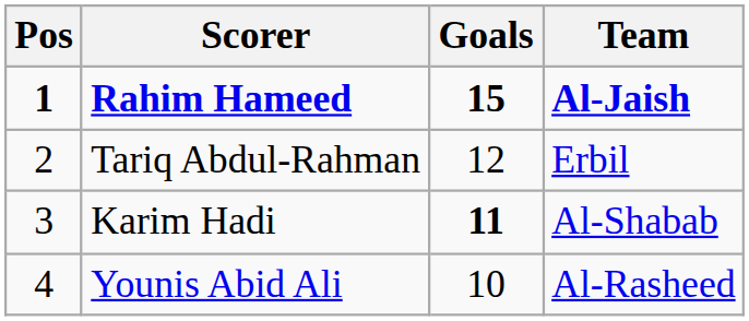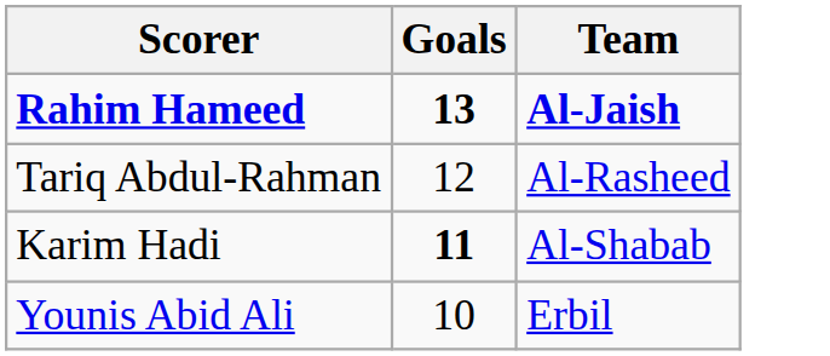 <table class="wikitable">
 <tr>
-<th>Pos</th>
 <th>Scorer</th>
 <th>Goals</th>
 <th>Team</th>
 </tr>
 <tr>
-<td align=center><strong>1</strong></td>
 <td><strong><a href='#'>Rahim Hameed</a></strong></td>
-<td align=center><strong>15</strong></td>
+<td align=center><strong>13</strong></td>
 <td><strong><a href='#'>Al-Jaish</a></strong></td>
 </tr>
 <tr>
-<td align=center>2</td>
 <td>Tariq Abdul-Rahman</td>
 <td align=center>12</td>
-<td><a href='#'>Erbil</a></td>
+<td><a href='#'>Al-Rasheed</a></td>
 </tr>
 <tr>
-<td align=center>3</td>
 <td>Karim Hadi</td>
 <td align=center><strong>11</strong></td>
 <td><a href='#'>Al-Shabab</a></td>
 </tr>
 <tr>
-<td align=center>4</td>
 <td><a href='#'>Younis Abid Ali</a></td>
 <td align=center>10</td>
-<td><a href='#'>Al-Rasheed</a></td>
+<td><a href='#'>Erbil</a></td>
 </tr>
 </table>
